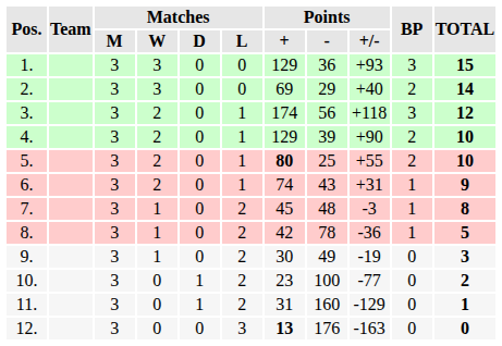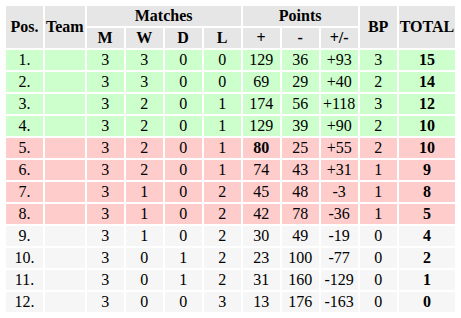 <table class="toccolours" style="margin: 0;background:#ffffff; text-align:center">
 <tr style="background:#e6e6e6">
 <th rowspan=2 width=35px>Pos.</th>
 <th rowspan=2>Team</th>
 <th colspan=4>Matches</th>
 <th colspan=3>Points</th>
 <th rowspan=2 width=35px>BP</th>
 <th rowspan=2 width=35px>TOTAL</th>
 </tr>
 <tr style="background:#e6e6e6">
 <th width=35px>M</th>
 <th width=35px>W</th>
 <th width=35px>D</th>
 <th width=35px>L</th>
 <th width=35px>+</th>
 <th width=35px>-</th>
 <th width=35px>+/-</th>
 </tr>
 <tr style="background:#ccffcc; color:black;">
 <td>1.</td>
 <td align=left></td>
 <td>3</td>
 <td>3</td>
 <td>0</td>
 <td>0</td>
 <td>129</td>
 <td>36</td>
 <td>+93</td>
 <td>3</td>
 <td><strong>15</strong></td>
 </tr>
 <tr style="background:#ccffcc; color:black;">
 <td>2.</td>
 <td align=left></td>
 <td>3</td>
 <td>3</td>
 <td>0</td>
 <td>0</td>
 <td>69</td>
 <td>29</td>
 <td>+40</td>
 <td>2</td>
 <td><strong>14</strong></td>
 </tr>
 <tr style="background:#ccffcc; color:black;">
 <td>3.</td>
 <td align=left></td>
 <td>3</td>
 <td>2</td>
 <td>0</td>
 <td>1</td>
 <td>174</td>
 <td>56</td>
 <td>+118</td>
 <td>3</td>
 <td><strong>12</strong></td>
 </tr>
 <tr style="background:#ccffcc; color:black;">
 <td>4.</td>
 <td align=left></td>
 <td>3</td>
 <td>2</td>
 <td>0</td>
 <td>1</td>
 <td>129</td>
 <td>39</td>
 <td>+90</td>
 <td>2</td>
 <td><strong>10</strong></td>
 </tr>
 <tr style="background:#ffcccc; color:black;">
 <td>5.</td>
 <td align=left></td>
 <td>3</td>
 <td>2</td>
 <td>0</td>
 <td>1</td>
 <td><strong>80</strong></td>
 <td>25</td>
 <td>+55</td>
 <td>2</td>
 <td><strong>10</strong></td>
 </tr>
 <tr style="background:#ffcccc; color:black;">
 <td>6.</td>
 <td align=left></td>
 <td>3</td>
 <td>2</td>
 <td>0</td>
 <td>1</td>
 <td>74</td>
 <td>43</td>
 <td>+31</td>
 <td>1</td>
 <td><strong>9</strong></td>
 </tr>
 <tr style="background:#ffcccc; color:black;">
 <td>7.</td>
 <td align=left></td>
 <td>3</td>
 <td>1</td>
 <td>0</td>
 <td>2</td>
 <td>45</td>
 <td>48</td>
 <td>-3</td>
 <td>1</td>
 <td><strong>8</strong></td>
 </tr>
 <tr style="background:#ffcccc; color:black;">
 <td>8.</td>
 <td align=left></td>
 <td>3</td>
 <td>1</td>
 <td>0</td>
 <td>2</td>
 <td>42</td>
 <td>78</td>
 <td>-36</td>
 <td>1</td>
 <td><strong>5</strong></td>
 </tr>
 <tr style="background:#f6f6f6; color:black;">
 <td>9.</td>
 <td align=left></td>
 <td>3</td>
 <td>1</td>
 <td>0</td>
 <td>2</td>
 <td>30</td>
 <td>49</td>
 <td>-19</td>
 <td>0</td>
-<td><strong>3</strong></td>
+<td><strong>4</strong></td>
 </tr>
 <tr style="background:#f6f6f6; color:black;">
 <td>10.</td>
 <td align=left></td>
 <td>3</td>
 <td>0</td>
 <td>1</td>
 <td>2</td>
 <td>23</td>
 <td>100</td>
 <td>-77</td>
 <td>0</td>
 <td><strong>2</strong></td>
 </tr>
 <tr style="background:#f6f6f6; color:black;">
 <td>11.</td>
 <td align=left></td>
 <td>3</td>
 <td>0</td>
 <td>1</td>
 <td>2</td>
 <td>31</td>
 <td>160</td>
 <td>-129</td>
 <td>0</td>
 <td><strong>1</strong></td>
 </tr>
 <tr style="background:#f6f6f6; color:black;">
 <td>12.</td>
 <td align=left></td>
 <td>3</td>
 <td>0</td>
 <td>0</td>
 <td>3</td>
-<td><strong>13</strong></td>
+<td>13</td>
 <td>176</td>
 <td>-163</td>
 <td>0</td>
 <td><strong>0</strong></td>
 </tr>
 </table>
